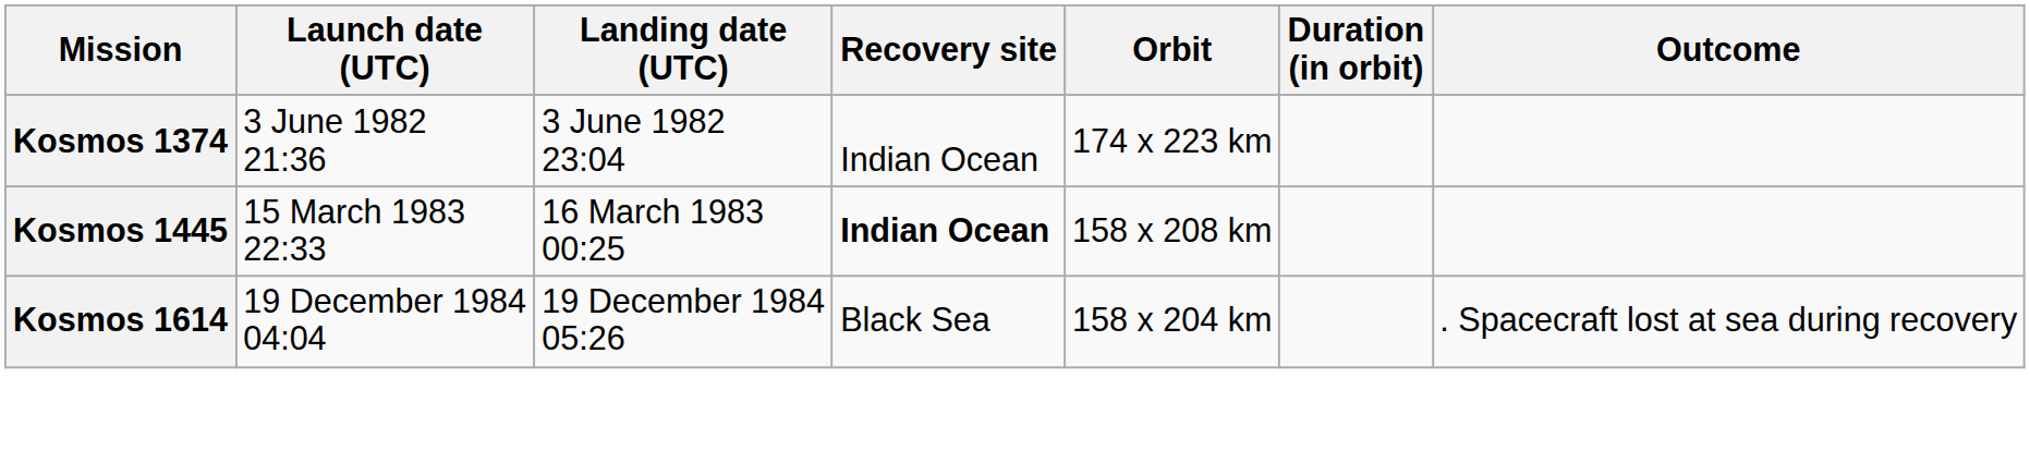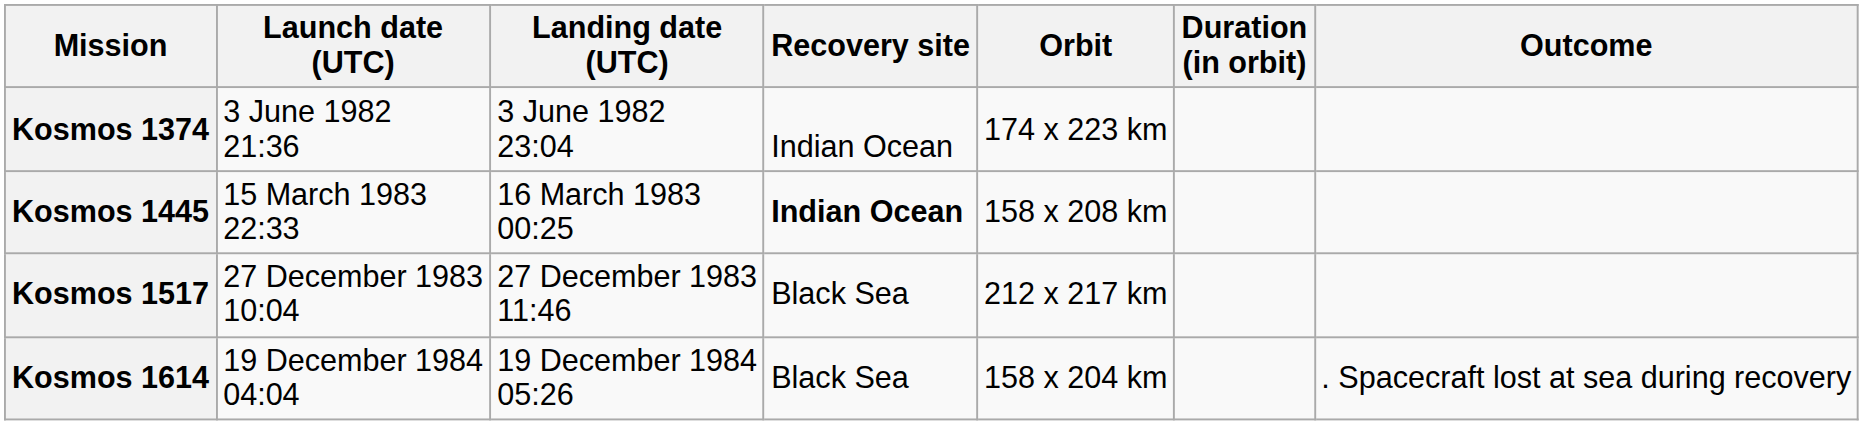 <table class="wikitable sortable">
 <tr>
 <th>Mission</th>
 <th>Launch date<br>(UTC)</th>
 <th>Landing date<br>(UTC)</th>
 <th>Recovery site</th>
 <th>Orbit</th>
 <th>Duration<br>(in orbit)</th>
 <th>Outcome</th>
 </tr>
 <tr>
 <th>Kosmos 1374</th>
 <td>3 June 1982<br>21:36</td>
 <td>3 June 1982<br>23:04</td>
 <td><br>Indian Ocean</td>
 <td>174 x 223 km</td>
 <td></td>
 <td></td>
 </tr>
 <tr>
 <th>Kosmos 1445</th>
 <td>15 March 1983<br>22:33</td>
 <td>16 March 1983<br>00:25</td>
 <td><strong>Indian Ocean</strong></td>
 <td>158 x 208 km</td>
 <td></td>
 <td></td>
 </tr>
 <tr>
+<th>Kosmos 1517</th>
+<td>27 December 1983<br>10:04</td>
+<td>27 December 1983<br>11:46</td>
+<td>Black Sea</td>
+<td>212 x 217 km</td>
+<td></td>
+<td></td>
+</tr>
+<tr>
 <th>Kosmos 1614</th>
 <td>19 December 1984<br>04:04</td>
 <td>19 December 1984<br>05:26</td>
 <td>Black Sea</td>
 <td>158 x 204 km</td>
 <td></td>
 <td>. Spacecraft lost at sea during recovery</td>
 </tr>
 </table>
